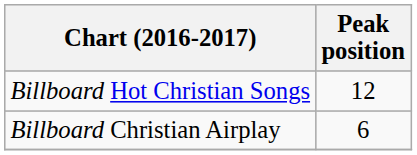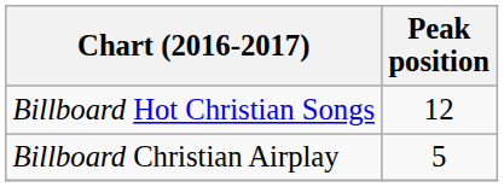 <table class="wikitable">
 <tr>
 <th>Chart (2016-2017)</th>
 <th>Peak<br>position</th>
 </tr>
 <tr>
 <td><em>Billboard</em> <a href='#'>Hot Christian Songs</a></td>
 <td style="text-align:center;">12</td>
 </tr>
 <tr>
 <td><em>Billboard</em> Christian Airplay</td>
-<td style="text-align:center;">6</td>
+<td style="text-align:center;">5</td>
 </tr>
 <tr>
 </tr>
 </table>
